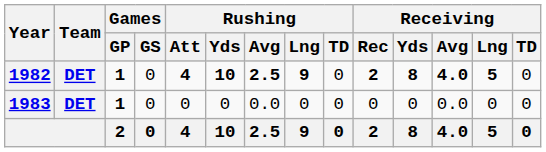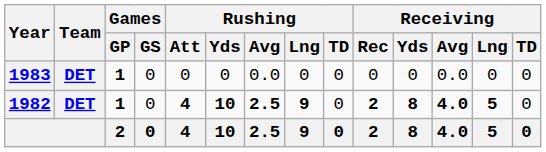 <table class="wikitable" style="text-align:center;">
 <tr>
 <th rowspan="2">Year</th>
 <th rowspan="2">Team</th>
 <th colspan="2">Games</th>
 <th colspan="5">Rushing</th>
 <th colspan="5">Receiving</th>
 </tr>
 <tr>
 <th>GP</th>
 <th>GS</th>
 <th>Att</th>
 <th>Yds</th>
 <th>Avg</th>
 <th>Lng</th>
 <th>TD</th>
 <th>Rec</th>
 <th>Yds</th>
 <th>Avg</th>
 <th>Lng</th>
 <th>TD</th>
 </tr>
 <tr>
+<th><a href='#'>1983</a></th>
+<th><a href='#'>DET</a></th>
+<td><strong>1</strong></td>
+<td>0</td>
+<td>0</td>
+<td>0</td>
+<td>0.0</td>
+<td>0</td>
+<td>0</td>
+<td>0</td>
+<td>0</td>
+<td>0.0</td>
+<td>0</td>
+<td>0</td>
+</tr>
+<tr>
 <th><a href='#'>1982</a></th>
 <th><a href='#'>DET</a></th>
 <td><strong>1</strong></td>
 <td>0</td>
 <td><strong>4</strong></td>
 <td><strong>10</strong></td>
 <td><strong>2.5</strong></td>
 <td><strong>9</strong></td>
 <td>0</td>
 <td><strong>2</strong></td>
 <td><strong>8</strong></td>
 <td><strong>4.0</strong></td>
 <td><strong>5</strong></td>
-<td>0</td>
-</tr>
-<tr>
-<th><a href='#'>1983</a></th>
-<th><a href='#'>DET</a></th>
-<td><strong>1</strong></td>
-<td>0</td>
-<td>0</td>
-<td>0</td>
-<td>0.0</td>
-<td>0</td>
-<td>0</td>
-<td>0</td>
-<td>0</td>
-<td>0.0</td>
-<td>0</td>
 <td>0</td>
 </tr>
 <tr>
 <th colspan="2"></th>
 <th>2</th>
 <th>0</th>
 <th>4</th>
 <th>10</th>
 <th>2.5</th>
 <th>9</th>
 <th>0</th>
 <th>2</th>
 <th>8</th>
 <th>4.0</th>
 <th>5</th>
 <th>0</th>
 </tr>
 </table>
